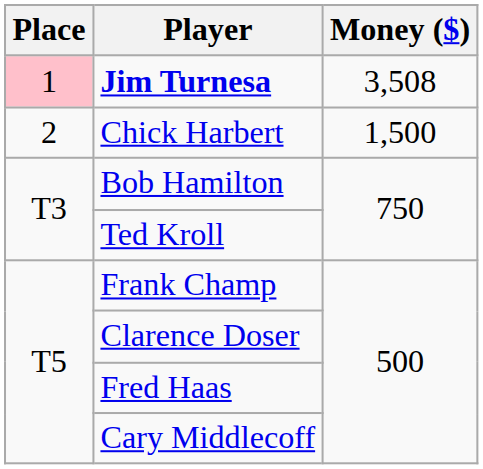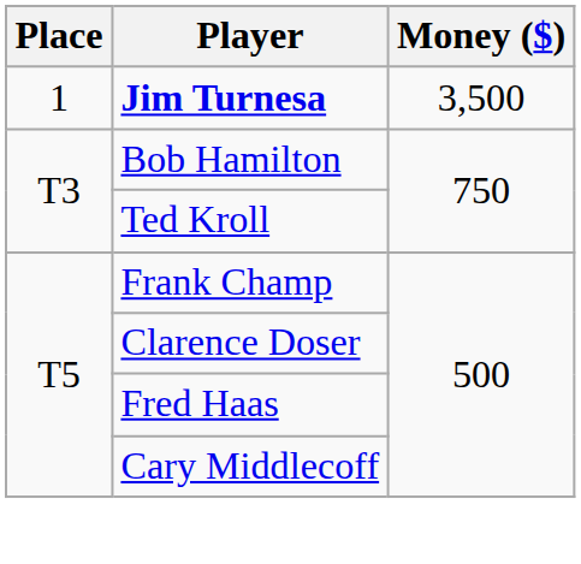 <table class=wikitable>
 <tr>
 <th>Place</th>
 <th>Player</th>
 <th>Money (<a href='#'>$</a>)</th>
 </tr>
 <tr>
-<td align=center style="background: pink;">1</td>
+<td align=center>1</td>
 <td> <strong><a href='#'>Jim Turnesa</a></strong></td>
-<td align=center>3,508</td>
-</tr>
-<tr>
-<td align=center>2</td>
-<td> <a href='#'>Chick Harbert</a></td>
-<td align=center>1,500</td>
+<td align=center>3,500</td>
 </tr>
 <tr>
 <td align=center rowspan=2>T3</td>
 <td> <a href='#'>Bob Hamilton</a></td>
 <td align=center rowspan=2>750</td>
 </tr>
 <tr>
 <td> <a href='#'>Ted Kroll</a></td>
 </tr>
 <tr>
 <td align=center rowspan=4>T5</td>
 <td> <a href='#'>Frank Champ</a> </td>
 <td align=center rowspan=4>500</td>
 </tr>
 <tr>
 <td> <a href='#'>Clarence Doser</a> </td>
 </tr>
 <tr>
 <td> <a href='#'>Fred Haas</a></td>
 </tr>
 <tr>
 <td> <a href='#'>Cary Middlecoff</a></td>
 </tr>
 </table>
